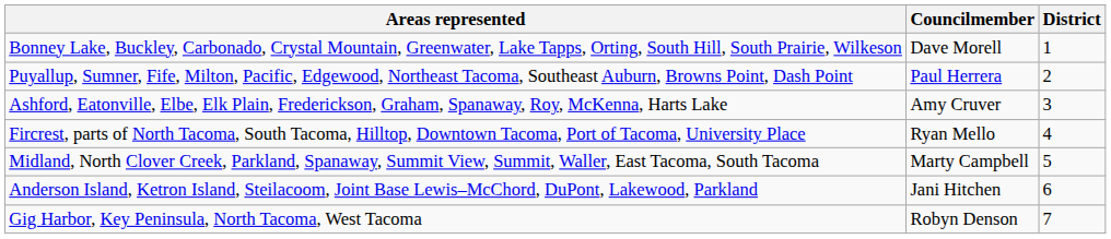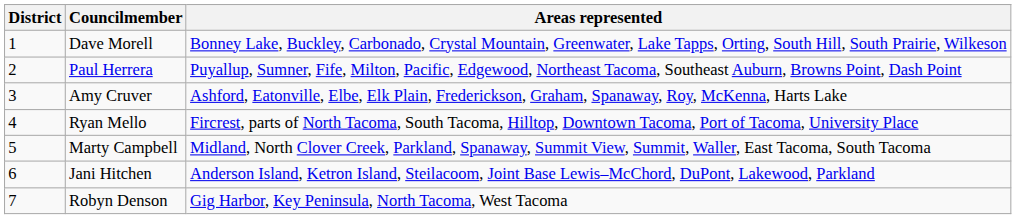 <table class="wikitable">
 <tr>
+<th>District</th>
+<th>Councilmember</th>
 <th>Areas represented</th>
-<th>Councilmember</th>
-<th>District</th>
 </tr>
 <tr>
+<td>1</td>
+<td>Dave Morell</td>
 <td><a href='#'>Bonney Lake</a>, <a href='#'>Buckley</a>, <a href='#'>Carbonado</a>, <a href='#'>Crystal Mountain</a>, <a href='#'>Greenwater</a>, <a href='#'>Lake Tapps</a>, <a href='#'>Orting</a>, <a href='#'>South Hill</a>, <a href='#'>South Prairie</a>, <a href='#'>Wilkeson</a></td>
-<td>Dave Morell</td>
-<td>1</td>
 </tr>
 <tr>
+<td>2</td>
+<td><a href='#'>Paul Herrera</a></td>
 <td><a href='#'>Puyallup</a>, <a href='#'>Sumner</a>, <a href='#'>Fife</a>, <a href='#'>Milton</a>, <a href='#'>Pacific</a>, <a href='#'>Edgewood</a>, <a href='#'>Northeast Tacoma</a>, Southeast <a href='#'>Auburn</a>, <a href='#'>Browns Point</a>, <a href='#'>Dash Point</a></td>
-<td><a href='#'>Paul Herrera</a></td>
-<td>2</td>
 </tr>
 <tr>
+<td>3</td>
+<td>Amy Cruver</td>
 <td><a href='#'>Ashford</a>, <a href='#'>Eatonville</a>, <a href='#'>Elbe</a>, <a href='#'>Elk Plain</a>, <a href='#'>Frederickson</a>, <a href='#'>Graham</a>, <a href='#'>Spanaway</a>, <a href='#'>Roy</a>, <a href='#'>McKenna</a>, Harts Lake</td>
-<td>Amy Cruver</td>
-<td>3</td>
 </tr>
 <tr>
+<td>4</td>
+<td>Ryan Mello</td>
 <td><a href='#'>Fircrest</a>, parts of <a href='#'>North Tacoma</a>, South Tacoma, <a href='#'>Hilltop</a>, <a href='#'>Downtown Tacoma</a>, <a href='#'>Port of Tacoma</a>, <a href='#'>University Place</a></td>
-<td>Ryan Mello</td>
-<td>4</td>
 </tr>
 <tr>
+<td>5</td>
+<td>Marty Campbell</td>
 <td><a href='#'>Midland</a>, North <a href='#'>Clover Creek</a>, <a href='#'>Parkland</a>, <a href='#'>Spanaway</a>, <a href='#'>Summit View</a>, <a href='#'>Summit</a>, <a href='#'>Waller</a>, East Tacoma, South Tacoma</td>
-<td>Marty Campbell</td>
-<td>5</td>
 </tr>
 <tr>
+<td>6</td>
+<td>Jani Hitchen</td>
 <td><a href='#'>Anderson Island</a>, <a href='#'>Ketron Island</a>, <a href='#'>Steilacoom</a>, <a href='#'>Joint Base Lewis–McChord</a>, <a href='#'>DuPont</a>, <a href='#'>Lakewood</a>, <a href='#'>Parkland</a></td>
-<td>Jani Hitchen</td>
-<td>6</td>
 </tr>
 <tr>
+<td>7</td>
+<td>Robyn Denson</td>
 <td><a href='#'>Gig Harbor</a>, <a href='#'>Key Peninsula</a>, <a href='#'>North Tacoma</a>, West Tacoma</td>
-<td>Robyn Denson</td>
-<td>7</td>
 </tr>
 </table>
